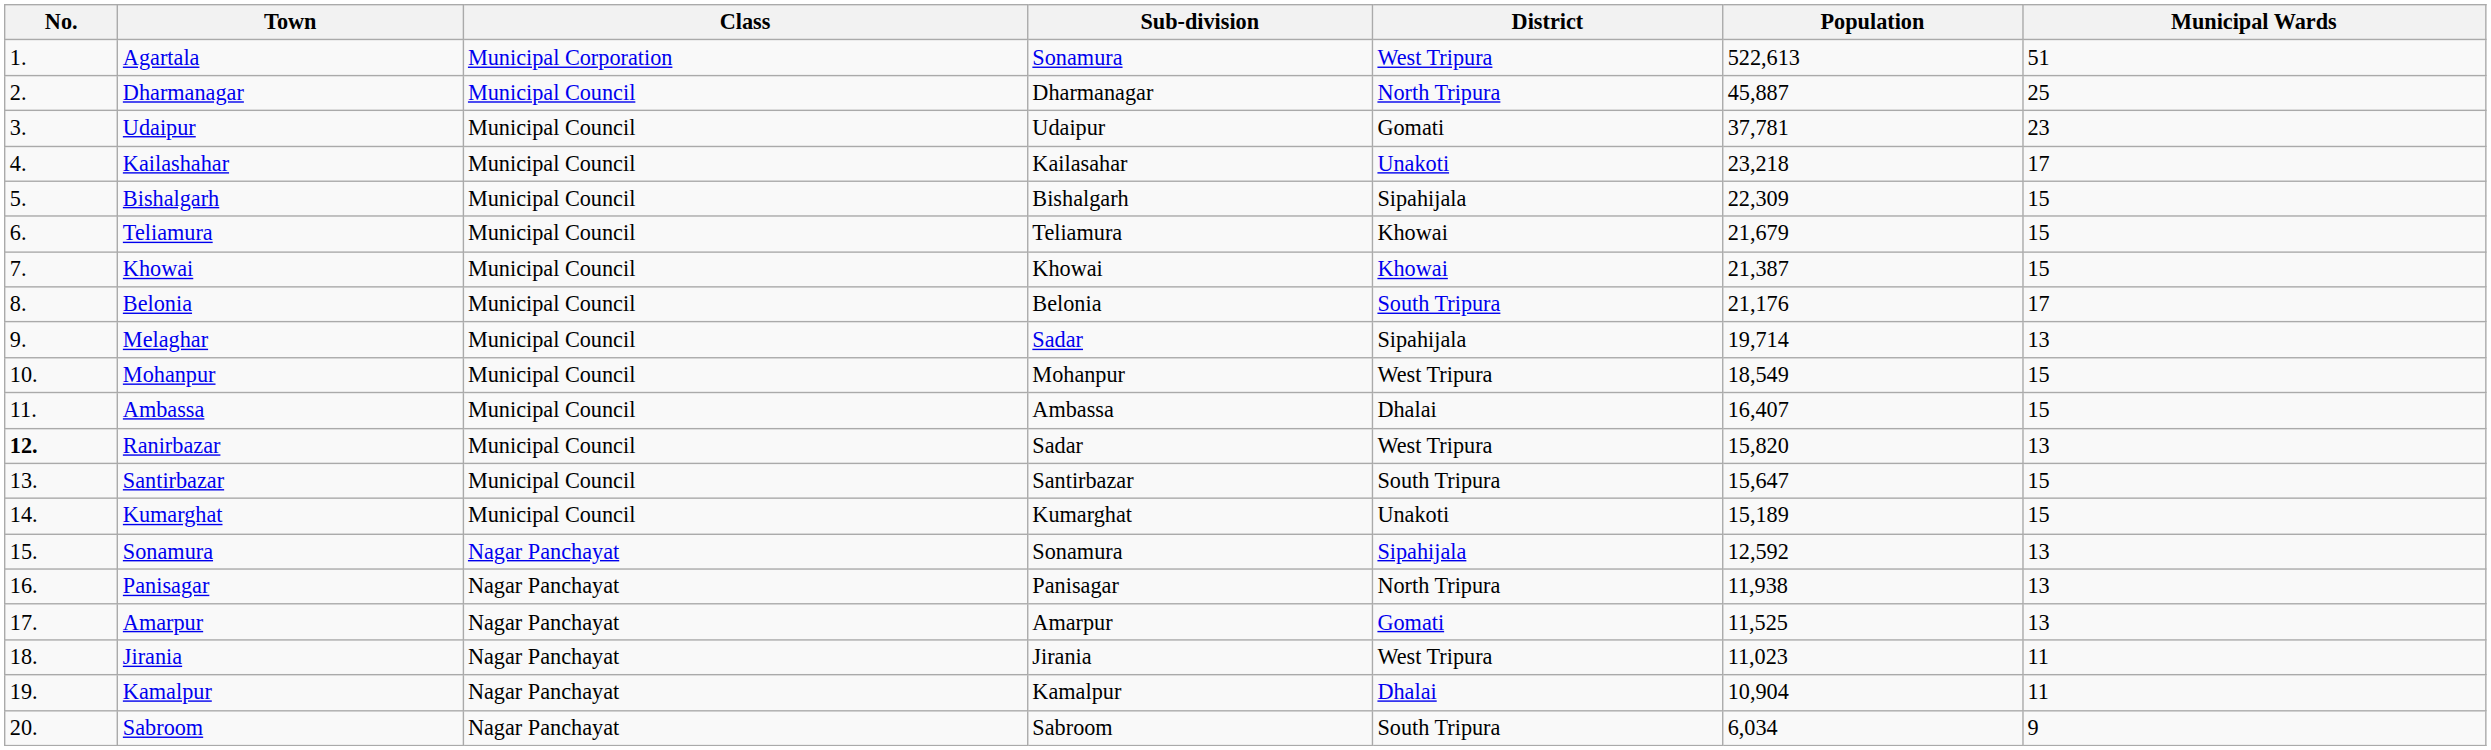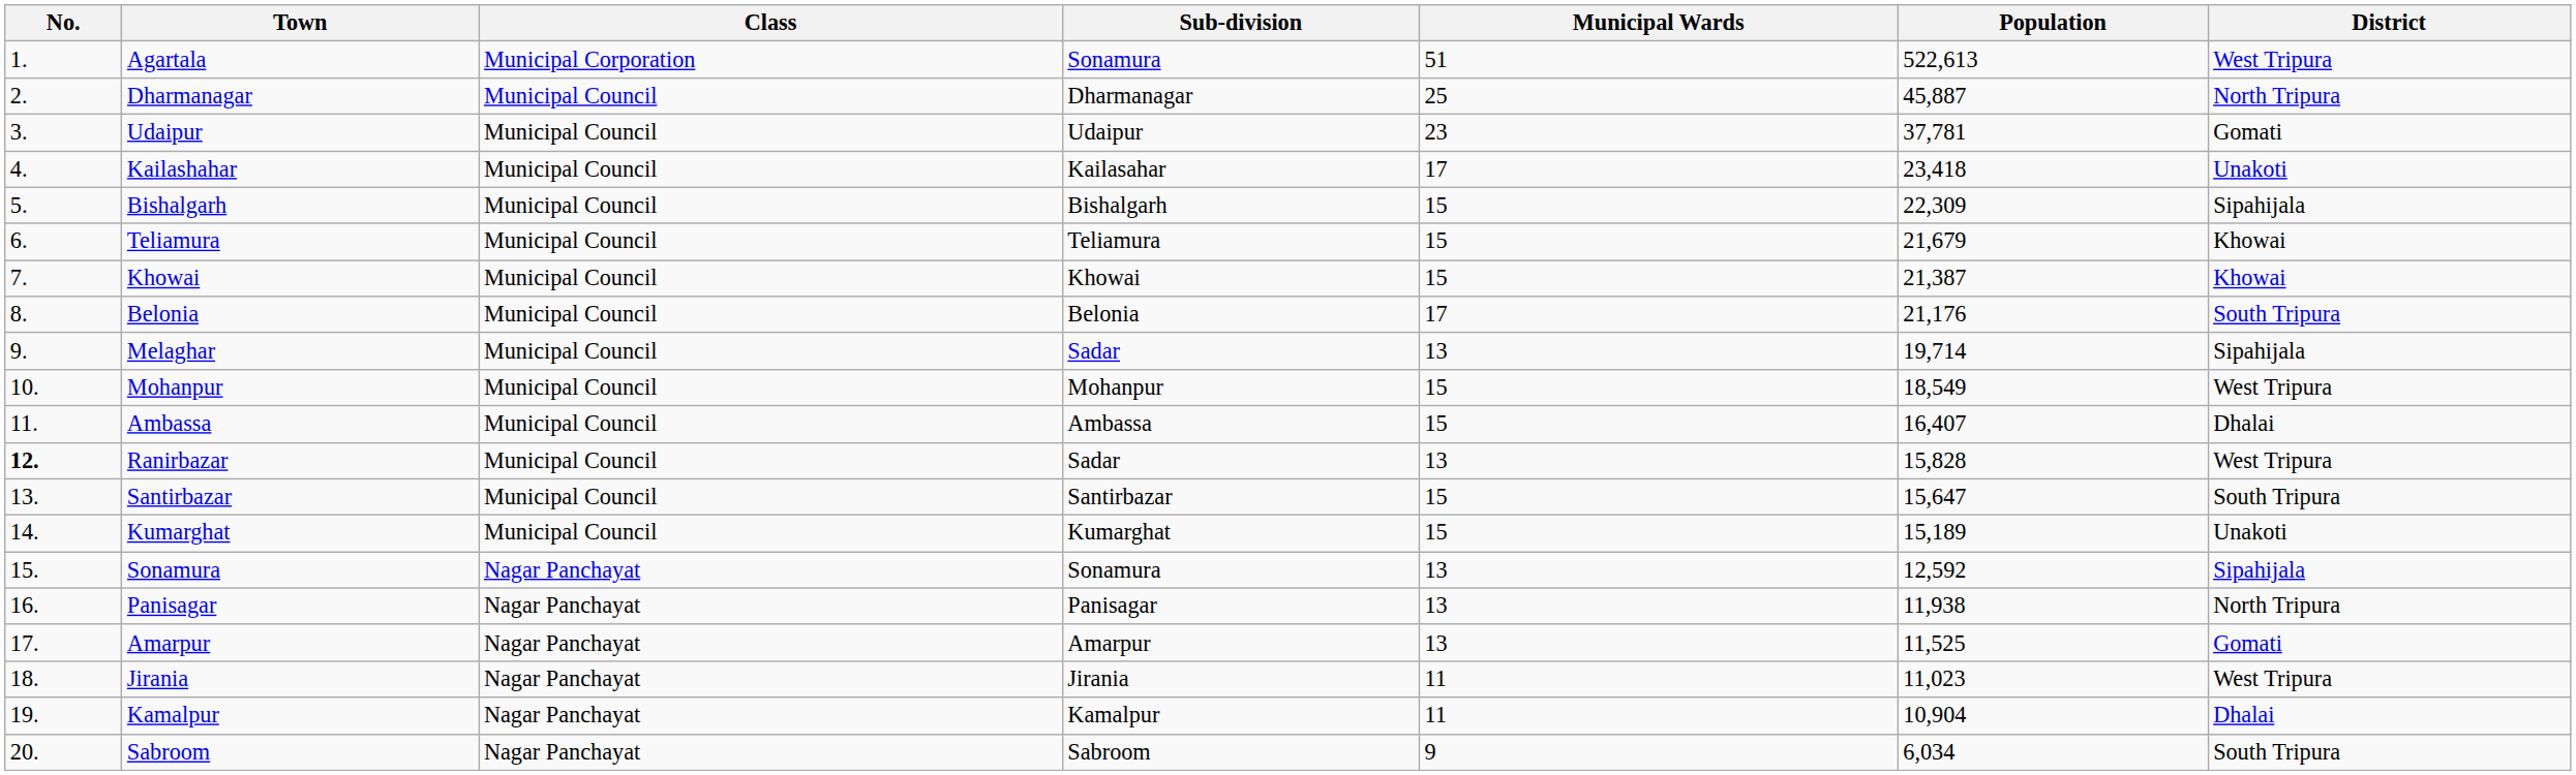 <table class="sortable wikitable" width="90%">
 <tr>
 <th>No.</th>
 <th>Town</th>
 <th>Class</th>
 <th>Sub-division</th>
+<th>Municipal Wards </th>
+<th data-sort-type="number">Population</th>
 <th>District</th>
-<th data-sort-type="number">Population</th>
-<th>Municipal Wards </th>
 </tr>
 <tr>
 <td>1.</td>
 <td><a href='#'>Agartala</a></td>
 <td><a href='#'>Municipal Corporation</a></td>
 <td><a href='#'>Sonamura</a></td>
+<td>51</td>
+<td>522,613 </td>
 <td><a href='#'>West Tripura</a></td>
-<td>522,613 </td>
-<td>51</td>
 </tr>
 <tr>
 <td>2.</td>
 <td><a href='#'>Dharmanagar</a></td>
 <td><a href='#'>Municipal Council</a></td>
 <td>Dharmanagar</td>
+<td>25</td>
+<td>45,887</td>
 <td><a href='#'>North Tripura</a></td>
-<td>45,887</td>
-<td>25</td>
 </tr>
 <tr>
 <td>3.</td>
 <td><a href='#'>Udaipur</a></td>
 <td>Municipal Council</td>
 <td>Udaipur</td>
+<td>23</td>
+<td>37,781</td>
 <td>Gomati</td>
-<td>37,781</td>
-<td>23</td>
 </tr>
 <tr>
 <td>4.</td>
 <td><a href='#'>Kailashahar</a></td>
 <td>Municipal Council</td>
 <td>Kailasahar</td>
+<td>17</td>
+<td>23,418</td>
 <td><a href='#'>Unakoti</a></td>
-<td>23,218</td>
-<td>17</td>
 </tr>
 <tr>
 <td>5.</td>
 <td><a href='#'>Bishalgarh</a></td>
 <td>Municipal Council</td>
 <td>Bishalgarh</td>
+<td>15</td>
+<td>22,309</td>
 <td>Sipahijala</td>
-<td>22,309</td>
-<td>15</td>
 </tr>
 <tr>
 <td>6.</td>
 <td><a href='#'>Teliamura</a></td>
 <td>Municipal Council</td>
 <td>Teliamura</td>
+<td>15</td>
+<td>21,679</td>
 <td>Khowai</td>
-<td>21,679</td>
-<td>15</td>
 </tr>
 <tr>
 <td>7.</td>
 <td><a href='#'>Khowai</a></td>
 <td>Municipal Council</td>
 <td>Khowai</td>
+<td>15</td>
+<td>21,387</td>
 <td><a href='#'>Khowai</a></td>
-<td>21,387</td>
-<td>15</td>
 </tr>
 <tr>
 <td>8.</td>
 <td><a href='#'>Belonia</a></td>
 <td>Municipal Council</td>
 <td>Belonia</td>
+<td>17</td>
+<td>21,176</td>
 <td><a href='#'>South Tripura</a></td>
-<td>21,176</td>
-<td>17</td>
 </tr>
 <tr>
 <td>9.</td>
 <td><a href='#'>Melaghar</a></td>
 <td>Municipal Council</td>
 <td><a href='#'>Sadar</a></td>
+<td>13</td>
+<td>19,714</td>
 <td>Sipahijala</td>
-<td>19,714</td>
-<td>13</td>
 </tr>
 <tr>
 <td>10.</td>
 <td><a href='#'>Mohanpur</a></td>
 <td>Municipal Council</td>
 <td>Mohanpur</td>
+<td>15</td>
+<td>18,549</td>
 <td>West Tripura</td>
-<td>18,549</td>
-<td>15</td>
 </tr>
 <tr>
 <td>11.</td>
 <td><a href='#'>Ambassa</a></td>
 <td>Municipal Council</td>
 <td>Ambassa</td>
+<td>15</td>
+<td>16,407</td>
 <td>Dhalai</td>
-<td>16,407</td>
-<td>15</td>
 </tr>
 <tr>
 <td><strong>12.</strong></td>
 <td><a href='#'>Ranirbazar</a></td>
 <td>Municipal Council</td>
 <td>Sadar</td>
+<td>13</td>
+<td>15,828</td>
 <td>West Tripura</td>
-<td>15,820</td>
-<td>13</td>
 </tr>
 <tr>
 <td>13.</td>
 <td><a href='#'>Santirbazar</a></td>
 <td>Municipal Council</td>
 <td>Santirbazar</td>
+<td>15</td>
+<td>15,647</td>
 <td>South Tripura</td>
-<td>15,647</td>
-<td>15</td>
 </tr>
 <tr>
 <td>14.</td>
 <td><a href='#'>Kumarghat</a></td>
 <td>Municipal Council</td>
 <td>Kumarghat</td>
+<td>15</td>
+<td>15,189</td>
 <td>Unakoti</td>
-<td>15,189</td>
-<td>15</td>
 </tr>
 <tr>
 <td>15.</td>
 <td><a href='#'>Sonamura</a></td>
 <td><a href='#'>Nagar Panchayat</a></td>
 <td>Sonamura</td>
+<td>13</td>
+<td>12,592</td>
 <td><a href='#'>Sipahijala</a></td>
-<td>12,592</td>
-<td>13</td>
 </tr>
 <tr>
 <td>16.</td>
 <td><a href='#'>Panisagar</a></td>
 <td>Nagar Panchayat</td>
 <td>Panisagar</td>
+<td>13</td>
+<td>11,938</td>
 <td>North Tripura</td>
-<td>11,938</td>
-<td>13</td>
 </tr>
 <tr>
 <td>17.</td>
 <td><a href='#'>Amarpur</a></td>
 <td>Nagar Panchayat</td>
 <td>Amarpur</td>
+<td>13</td>
+<td>11,525</td>
 <td><a href='#'>Gomati</a></td>
-<td>11,525</td>
-<td>13</td>
 </tr>
 <tr>
 <td>18.</td>
 <td><a href='#'>Jirania</a></td>
 <td>Nagar Panchayat</td>
 <td>Jirania</td>
+<td>11</td>
+<td>11,023</td>
 <td>West Tripura</td>
-<td>11,023</td>
-<td>11</td>
 </tr>
 <tr>
 <td>19.</td>
 <td><a href='#'>Kamalpur</a></td>
 <td>Nagar Panchayat</td>
 <td>Kamalpur</td>
+<td>11</td>
+<td>10,904</td>
 <td><a href='#'>Dhalai</a></td>
-<td>10,904</td>
-<td>11</td>
 </tr>
 <tr>
 <td>20.</td>
 <td><a href='#'>Sabroom</a></td>
 <td>Nagar Panchayat</td>
 <td>Sabroom</td>
+<td>9</td>
+<td>6,034</td>
 <td>South Tripura</td>
-<td>6,034</td>
-<td>9</td>
 </tr>
 </table>
